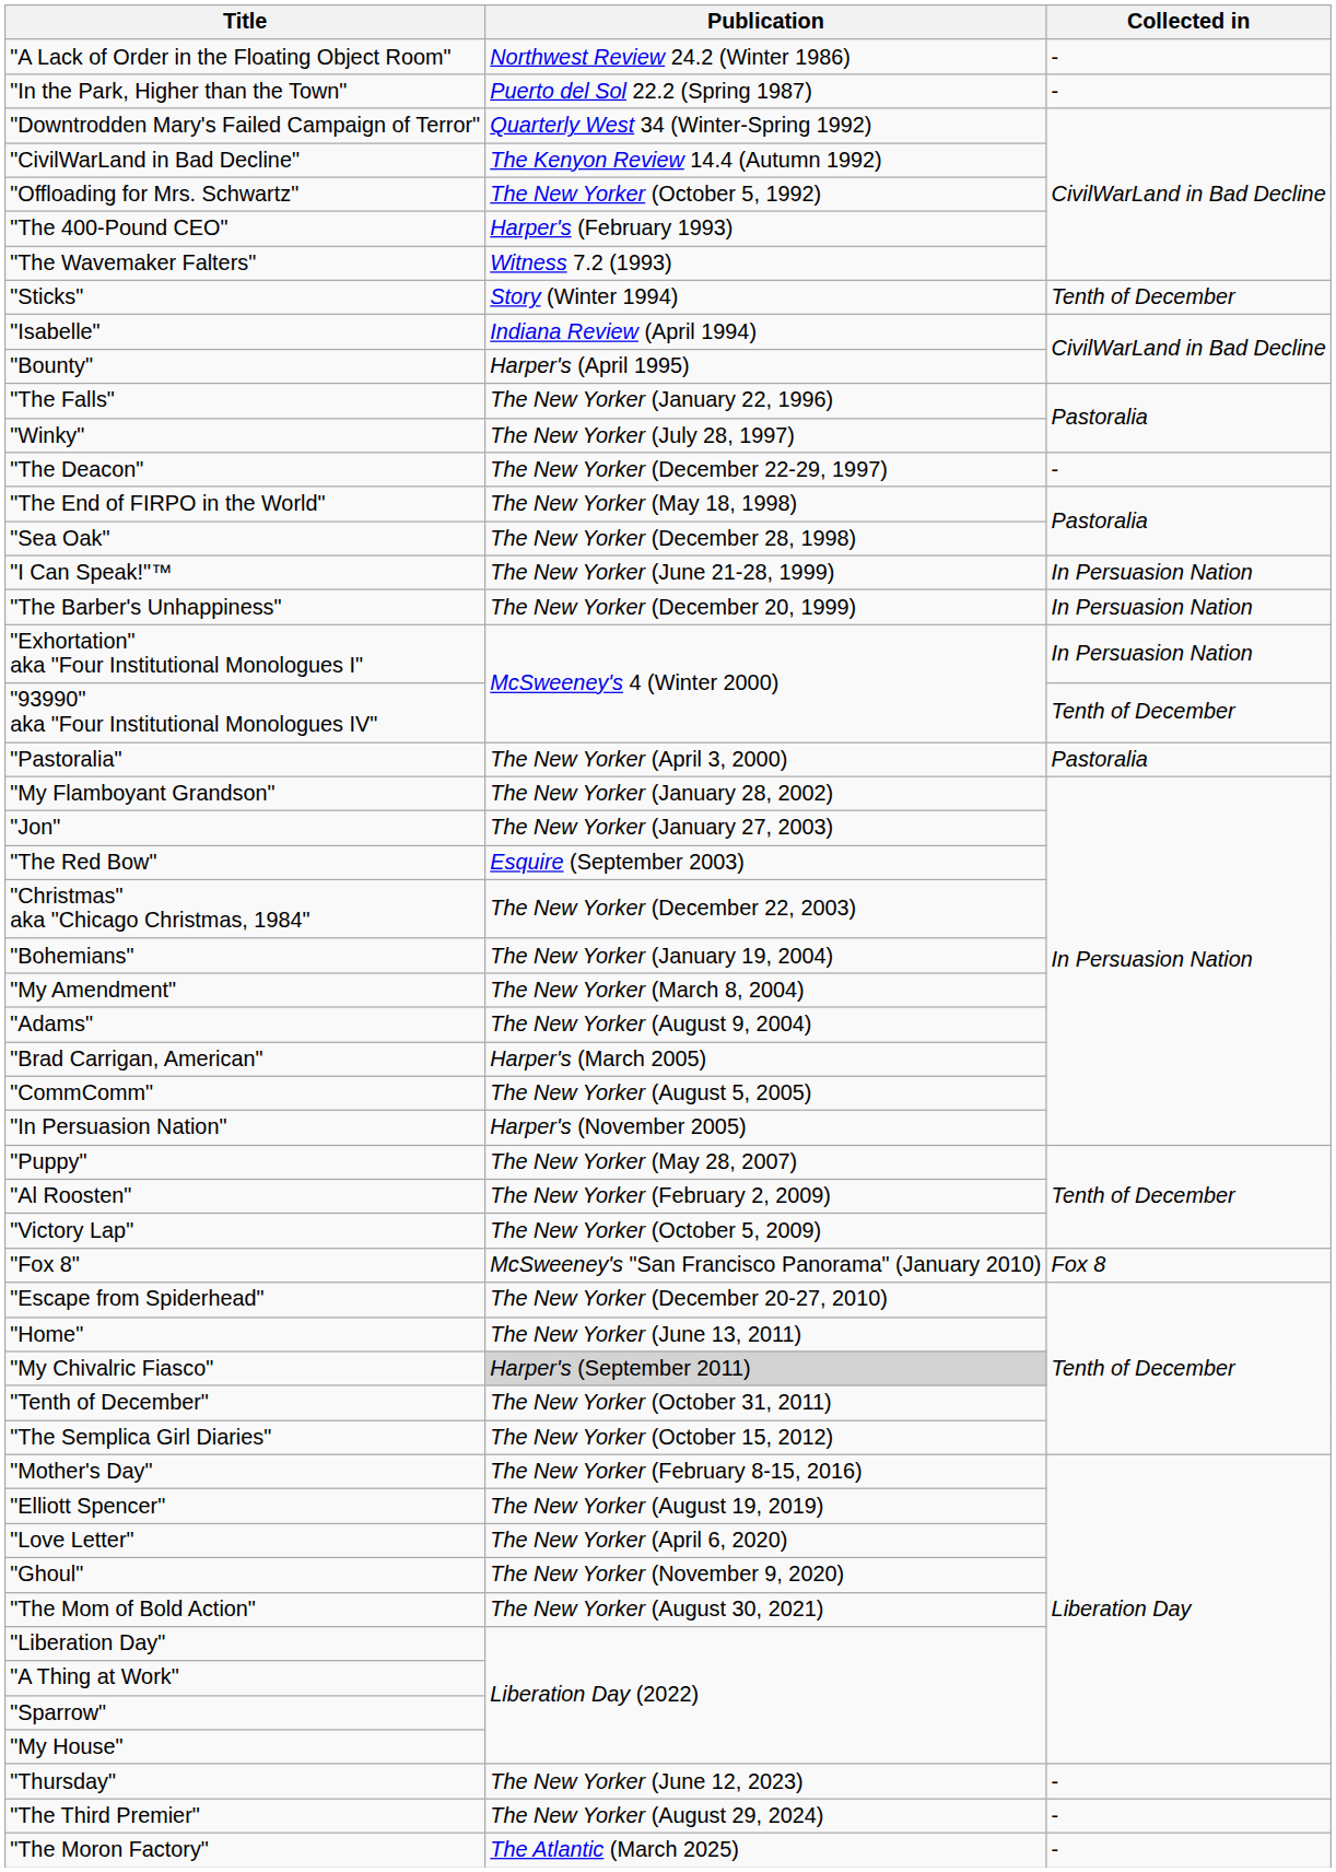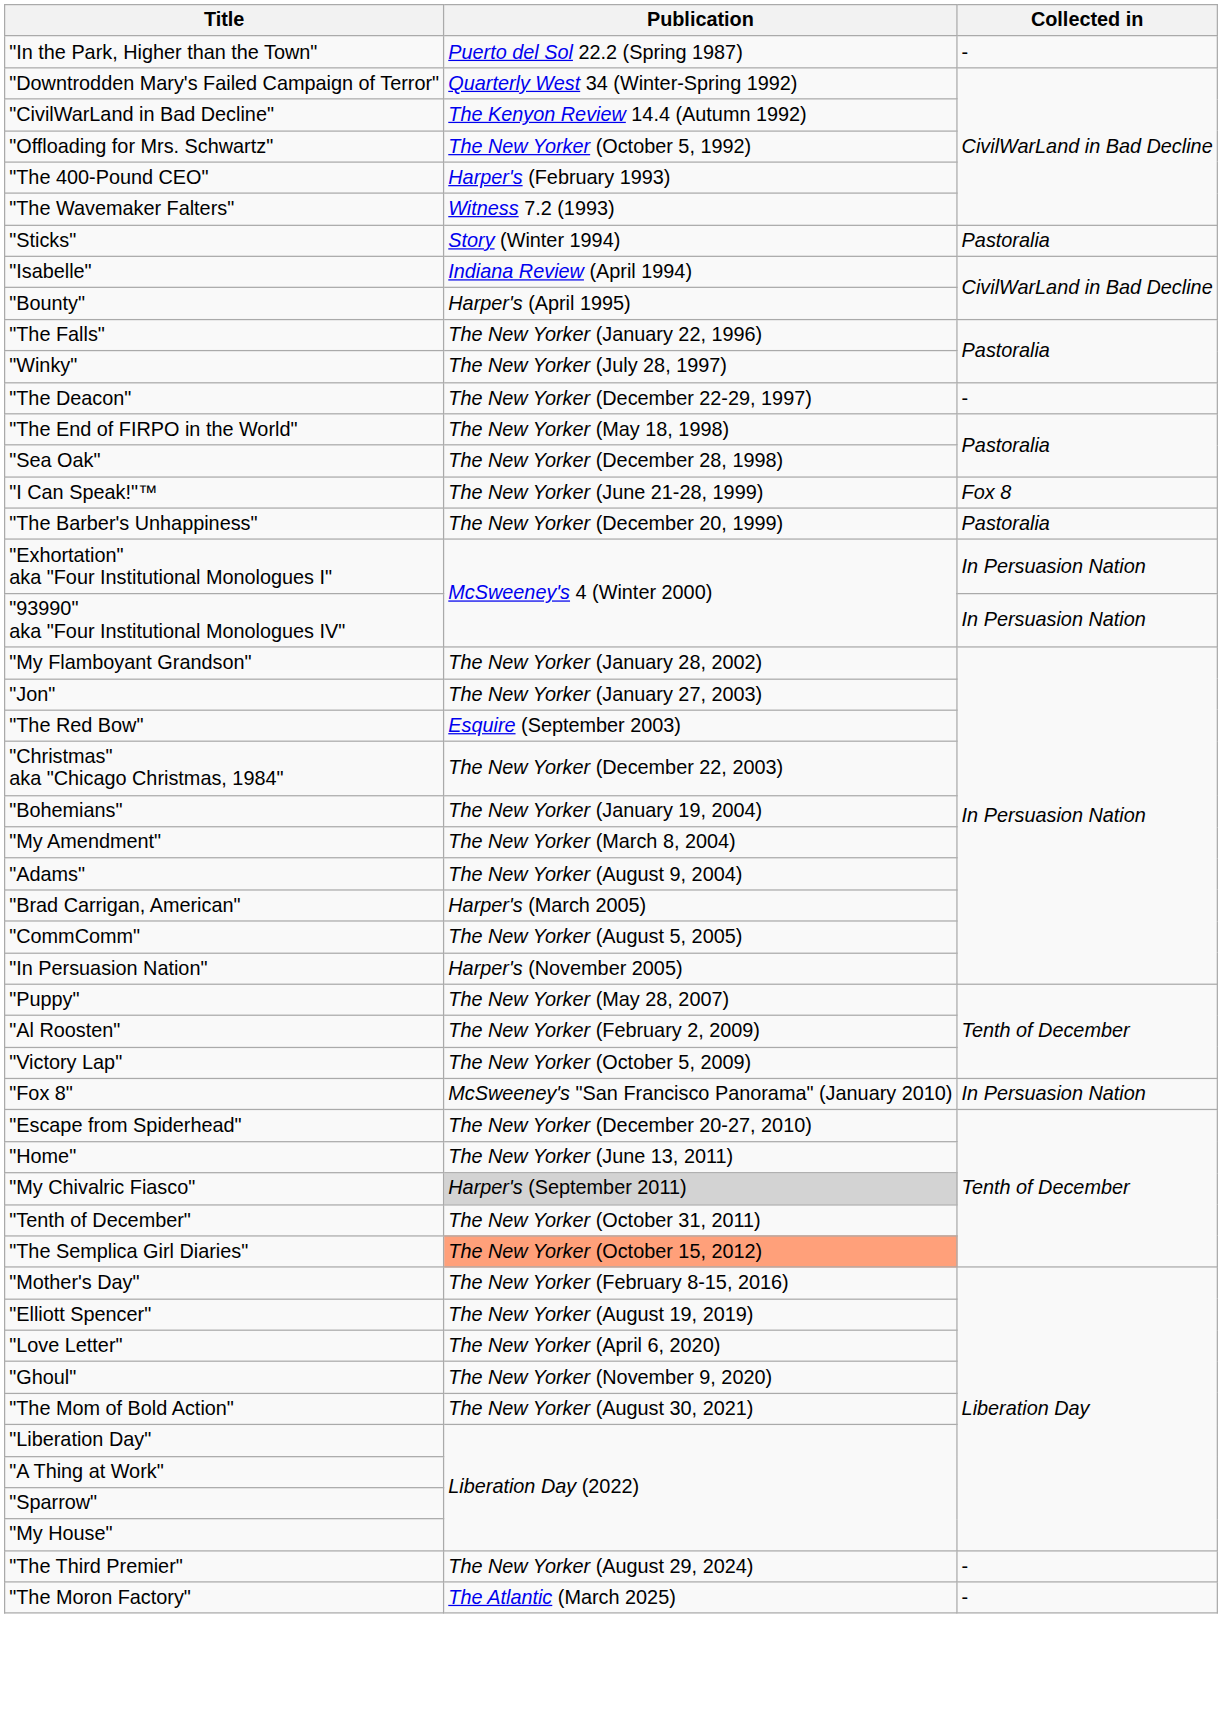 <table class="wikitable">
 <tr>
 <th>Title</th>
 <th>Publication</th>
 <th>Collected in</th>
-</tr>
-<tr>
-<td>"A Lack of Order in the Floating Object Room"</td>
-<td><em><a href='#'>Northwest Review</a></em> 24.2 (Winter 1986)</td>
-<td>-</td>
 </tr>
 <tr>
 <td>"In the Park, Higher than the Town"</td>
 <td><em><a href='#'>Puerto del Sol</a></em> 22.2 (Spring 1987)</td>
 <td>-</td>
 </tr>
 <tr>
 <td>"Downtrodden Mary's Failed Campaign of Terror"</td>
 <td><em><a href='#'>Quarterly West</a></em> 34 (Winter-Spring 1992)</td>
 <td rowspan=5><em>CivilWarLand in Bad Decline</em></td>
 </tr>
 <tr>
 <td>"CivilWarLand in Bad Decline"</td>
 <td><em><a href='#'>The Kenyon Review</a></em> 14.4 (Autumn 1992)</td>
 </tr>
 <tr>
 <td>"Offloading for Mrs. Schwartz"</td>
 <td><em><a href='#'>The New Yorker</a></em> (October 5, 1992)</td>
 </tr>
 <tr>
 <td>"The 400-Pound CEO"</td>
 <td><em><a href='#'>Harper's</a></em> (February 1993)</td>
 </tr>
 <tr>
 <td>"The Wavemaker Falters"</td>
 <td><em><a href='#'>Witness</a></em> 7.2 (1993)</td>
 </tr>
 <tr>
 <td>"Sticks"</td>
 <td><em><a href='#'>Story</a></em> (Winter 1994)</td>
-<td><em>Tenth of December</em></td>
+<td><em>Pastoralia</em></td>
 </tr>
 <tr>
 <td>"Isabelle"</td>
 <td><em><a href='#'>Indiana Review</a></em> (April 1994)</td>
 <td rowspan=2><em>CivilWarLand in Bad Decline</em></td>
 </tr>
 <tr>
 <td>"Bounty"</td>
 <td><em>Harper's</em> (April 1995)</td>
 </tr>
 <tr>
 <td>"The Falls"</td>
 <td><em>The New Yorker</em> (January 22, 1996)</td>
 <td rowspan=2><em>Pastoralia</em></td>
 </tr>
 <tr>
 <td>"Winky"</td>
 <td><em>The New Yorker</em> (July 28, 1997)</td>
 </tr>
 <tr>
 <td>"The Deacon"</td>
 <td><em>The New Yorker</em> (December 22-29, 1997)</td>
 <td>-</td>
 </tr>
 <tr>
 <td>"The End of FIRPO in the World"</td>
 <td><em>The New Yorker</em> (May 18, 1998)</td>
 <td rowspan=2><em>Pastoralia</em></td>
 </tr>
 <tr>
 <td>"Sea Oak"</td>
 <td><em>The New Yorker</em> (December 28, 1998)</td>
 </tr>
 <tr>
 <td>"I Can Speak!"™</td>
 <td><em>The New Yorker</em> (June 21-28, 1999)</td>
-<td><em>In Persuasion Nation</em></td>
+<td><em>Fox 8</em></td>
 </tr>
 <tr>
 <td>"The Barber's Unhappiness"</td>
 <td><em>The New Yorker</em> (December 20, 1999)</td>
-<td><em>In Persuasion Nation</em></td>
+<td><em>Pastoralia</em></td>
 </tr>
 <tr>
 <td>"Exhortation"<br>aka "Four Institutional Monologues I"</td>
 <td rowspan=2><em><a href='#'>McSweeney's</a></em> 4 (Winter 2000)</td>
 <td><em>In Persuasion Nation</em></td>
 </tr>
 <tr>
 <td>"93990"<br>aka "Four Institutional Monologues IV"</td>
-<td><em>Tenth of December</em></td>
-</tr>
-<tr>
-<td>"Pastoralia"</td>
-<td><em>The New Yorker</em> (April 3, 2000)</td>
-<td><em>Pastoralia</em></td>
+<td><em>In Persuasion Nation</em></td>
 </tr>
 <tr>
 <td>"My Flamboyant Grandson"</td>
 <td><em>The New Yorker</em> (January 28, 2002)</td>
 <td rowspan=10><em>In Persuasion Nation</em></td>
 </tr>
 <tr>
 <td>"Jon"</td>
 <td><em>The New Yorker</em> (January 27, 2003)</td>
 </tr>
 <tr>
 <td>"The Red Bow"</td>
 <td><em><a href='#'>Esquire</a></em> (September 2003)</td>
 </tr>
 <tr>
 <td>"Christmas"<br>aka "Chicago Christmas, 1984"</td>
 <td><em>The New Yorker</em> (December 22, 2003)</td>
 </tr>
 <tr>
 <td>"Bohemians"</td>
 <td><em>The New Yorker</em> (January 19, 2004)</td>
 </tr>
 <tr>
 <td>"My Amendment"</td>
 <td><em>The New Yorker</em> (March 8, 2004)</td>
 </tr>
 <tr>
 <td>"Adams"</td>
 <td><em>The New Yorker</em> (August 9, 2004)</td>
 </tr>
 <tr>
 <td>"Brad Carrigan, American"</td>
 <td><em>Harper's</em> (March 2005)</td>
 </tr>
 <tr>
 <td>"CommComm"</td>
 <td><em>The New Yorker</em> (August 5, 2005)</td>
 </tr>
 <tr>
 <td>"In Persuasion Nation"</td>
 <td><em>Harper's</em> (November 2005)</td>
 </tr>
 <tr>
 <td>"Puppy"</td>
 <td><em>The New Yorker</em> (May 28, 2007)</td>
 <td rowspan=3><em>Tenth of December</em></td>
 </tr>
 <tr>
 <td>"Al Roosten"</td>
 <td><em>The New Yorker</em> (February 2, 2009)</td>
 </tr>
 <tr>
 <td>"Victory Lap"</td>
 <td><em>The New Yorker</em> (October 5, 2009)</td>
 </tr>
 <tr>
 <td>"Fox 8"</td>
 <td><em>McSweeney's</em> "San Francisco Panorama" (January 2010)</td>
-<td><em>Fox 8</em></td>
+<td><em>In Persuasion Nation</em></td>
 </tr>
 <tr>
 <td>"Escape from Spiderhead"</td>
 <td><em>The New Yorker</em> (December 20-27, 2010)</td>
 <td rowspan=5><em>Tenth of December</em></td>
 </tr>
 <tr>
 <td>"Home"</td>
 <td><em>The New Yorker</em> (June 13, 2011)</td>
 </tr>
 <tr>
 <td>"My Chivalric Fiasco"</td>
 <td style="background: lightgrey;"><em>Harper's</em> (September 2011)</td>
 </tr>
 <tr>
 <td>"Tenth of December"</td>
 <td><em>The New Yorker</em> (October 31, 2011)</td>
 </tr>
 <tr>
 <td>"The Semplica Girl Diaries"</td>
-<td><em>The New Yorker</em> (October 15, 2012)</td>
+<td style="background: lightsalmon;"><em>The New Yorker</em> (October 15, 2012)</td>
 </tr>
 <tr>
 <td>"Mother's Day"</td>
 <td><em>The New Yorker</em> (February 8-15, 2016)</td>
 <td rowspan=9><em>Liberation Day</em></td>
 </tr>
 <tr>
 <td>"Elliott Spencer"</td>
 <td><em>The New Yorker</em> (August 19, 2019)</td>
 </tr>
 <tr>
 <td>"Love Letter"</td>
 <td><em>The New Yorker</em> (April 6, 2020)</td>
 </tr>
 <tr>
 <td>"Ghoul"</td>
 <td><em>The New Yorker</em> (November 9, 2020)</td>
 </tr>
 <tr>
 <td>"The Mom of Bold Action"</td>
 <td><em>The New Yorker</em> (August 30, 2021)</td>
 </tr>
 <tr>
 <td>"Liberation Day"</td>
 <td rowspan=4><em>Liberation Day</em> (2022)</td>
 </tr>
 <tr>
 <td>"A Thing at Work"</td>
 </tr>
 <tr>
 <td>"Sparrow"</td>
 </tr>
 <tr>
 <td>"My House"</td>
 </tr>
 <tr>
-<td>"Thursday"</td>
-<td><em>The New Yorker</em> (June 12, 2023)</td>
-<td>-</td>
-</tr>
-<tr>
 <td>"The Third Premier"</td>
 <td><em>The New Yorker</em> (August 29, 2024)</td>
 <td>-</td>
 </tr>
 <tr>
 <td>"The Moron Factory"</td>
 <td><em><a href='#'>The Atlantic</a></em> (March 2025)</td>
 <td>-</td>
 </tr>
 </table>
